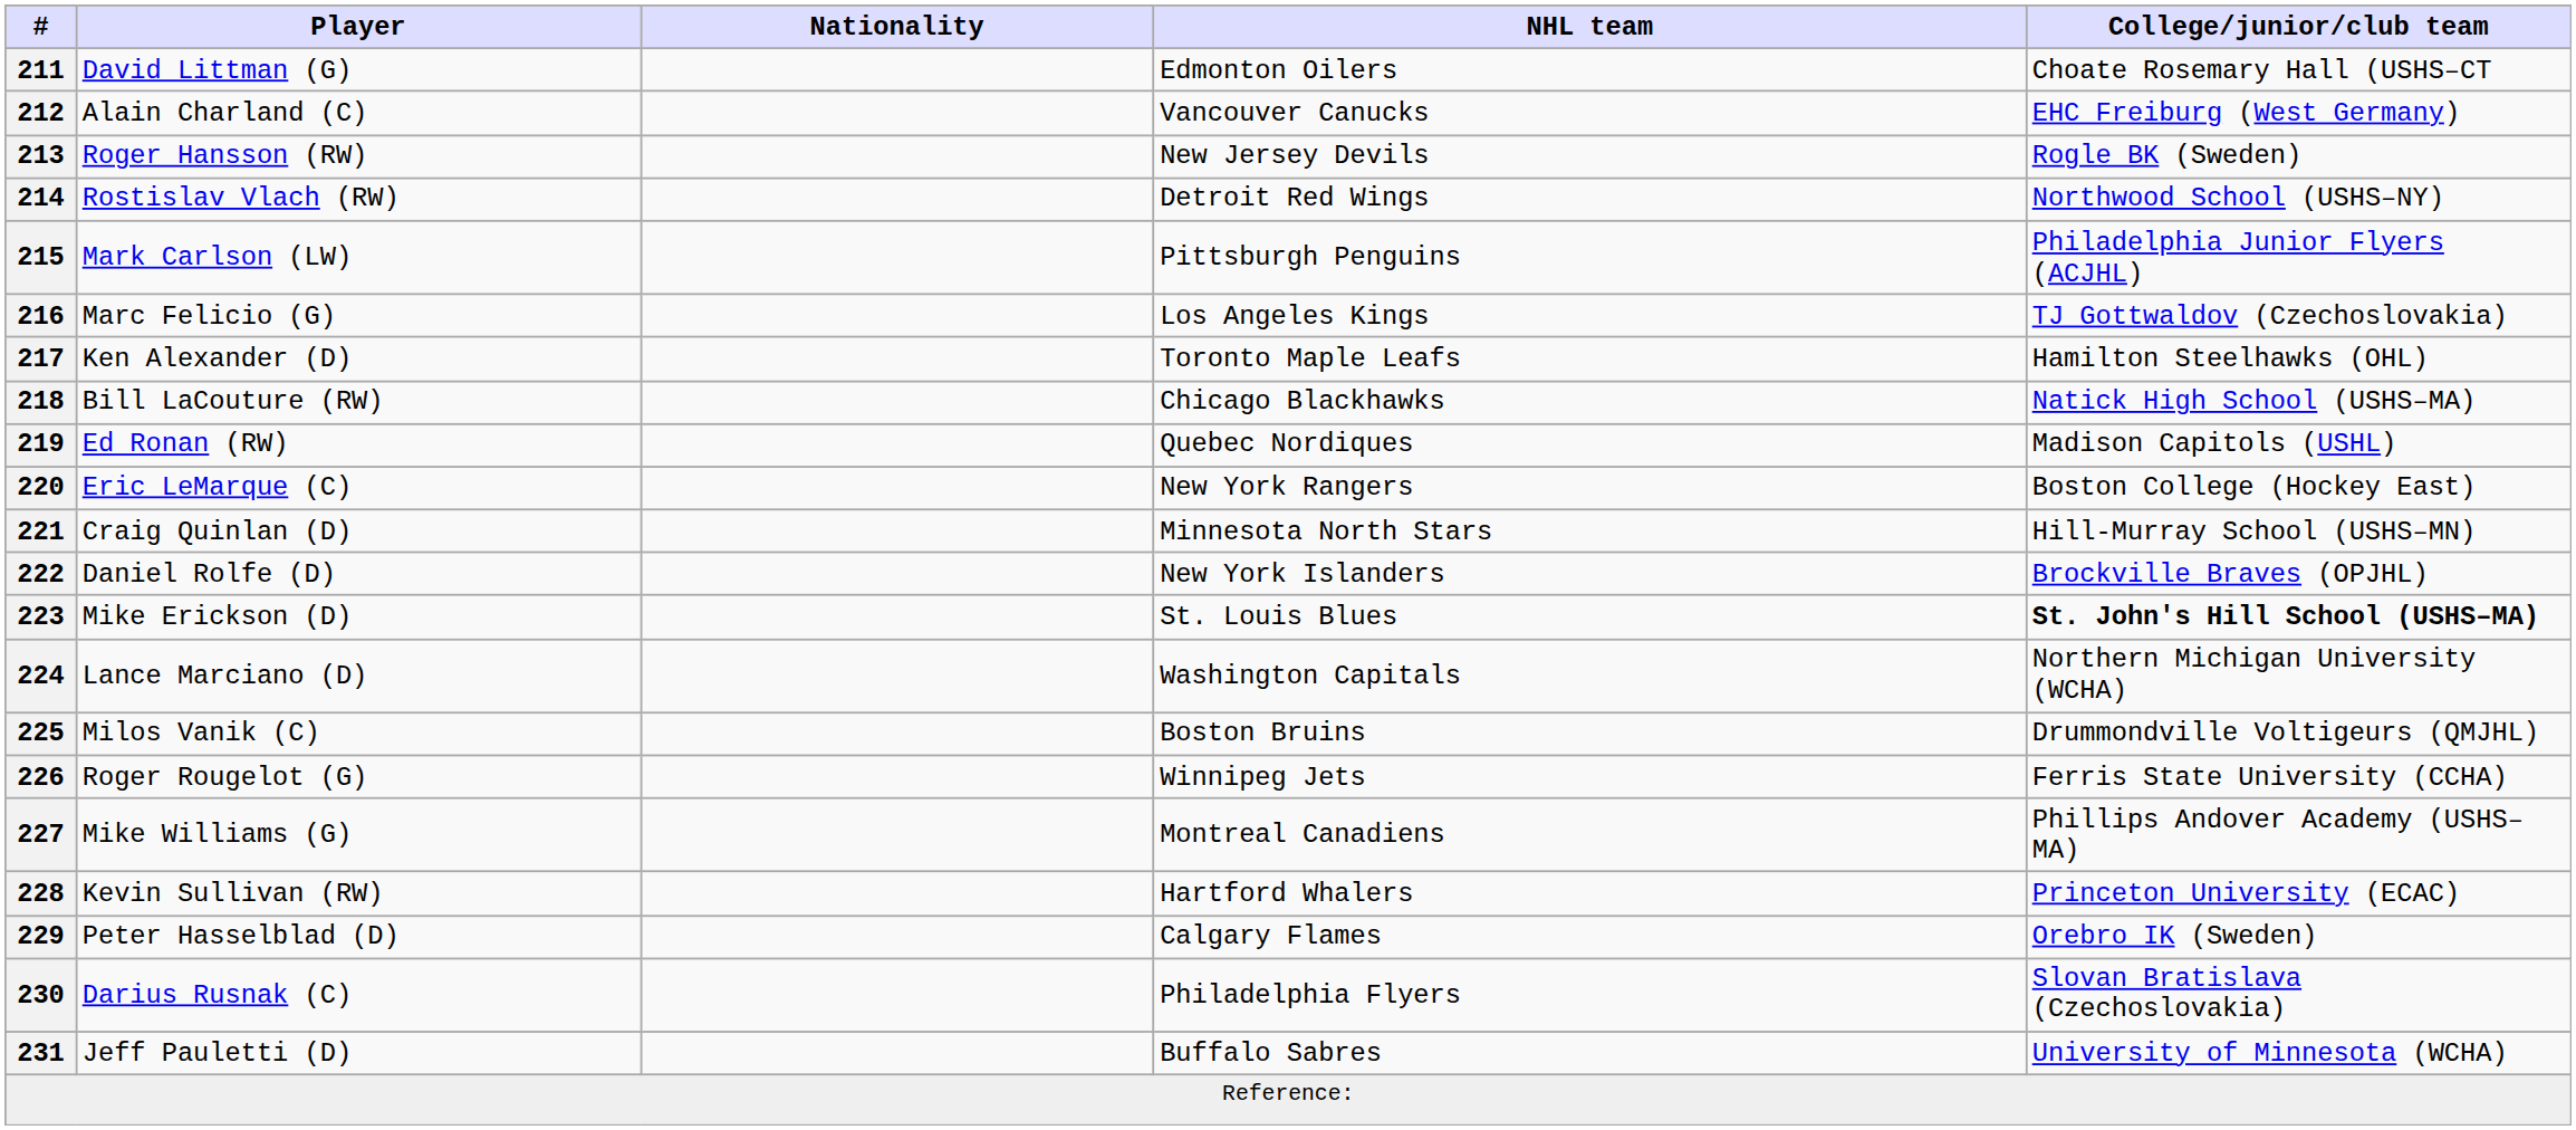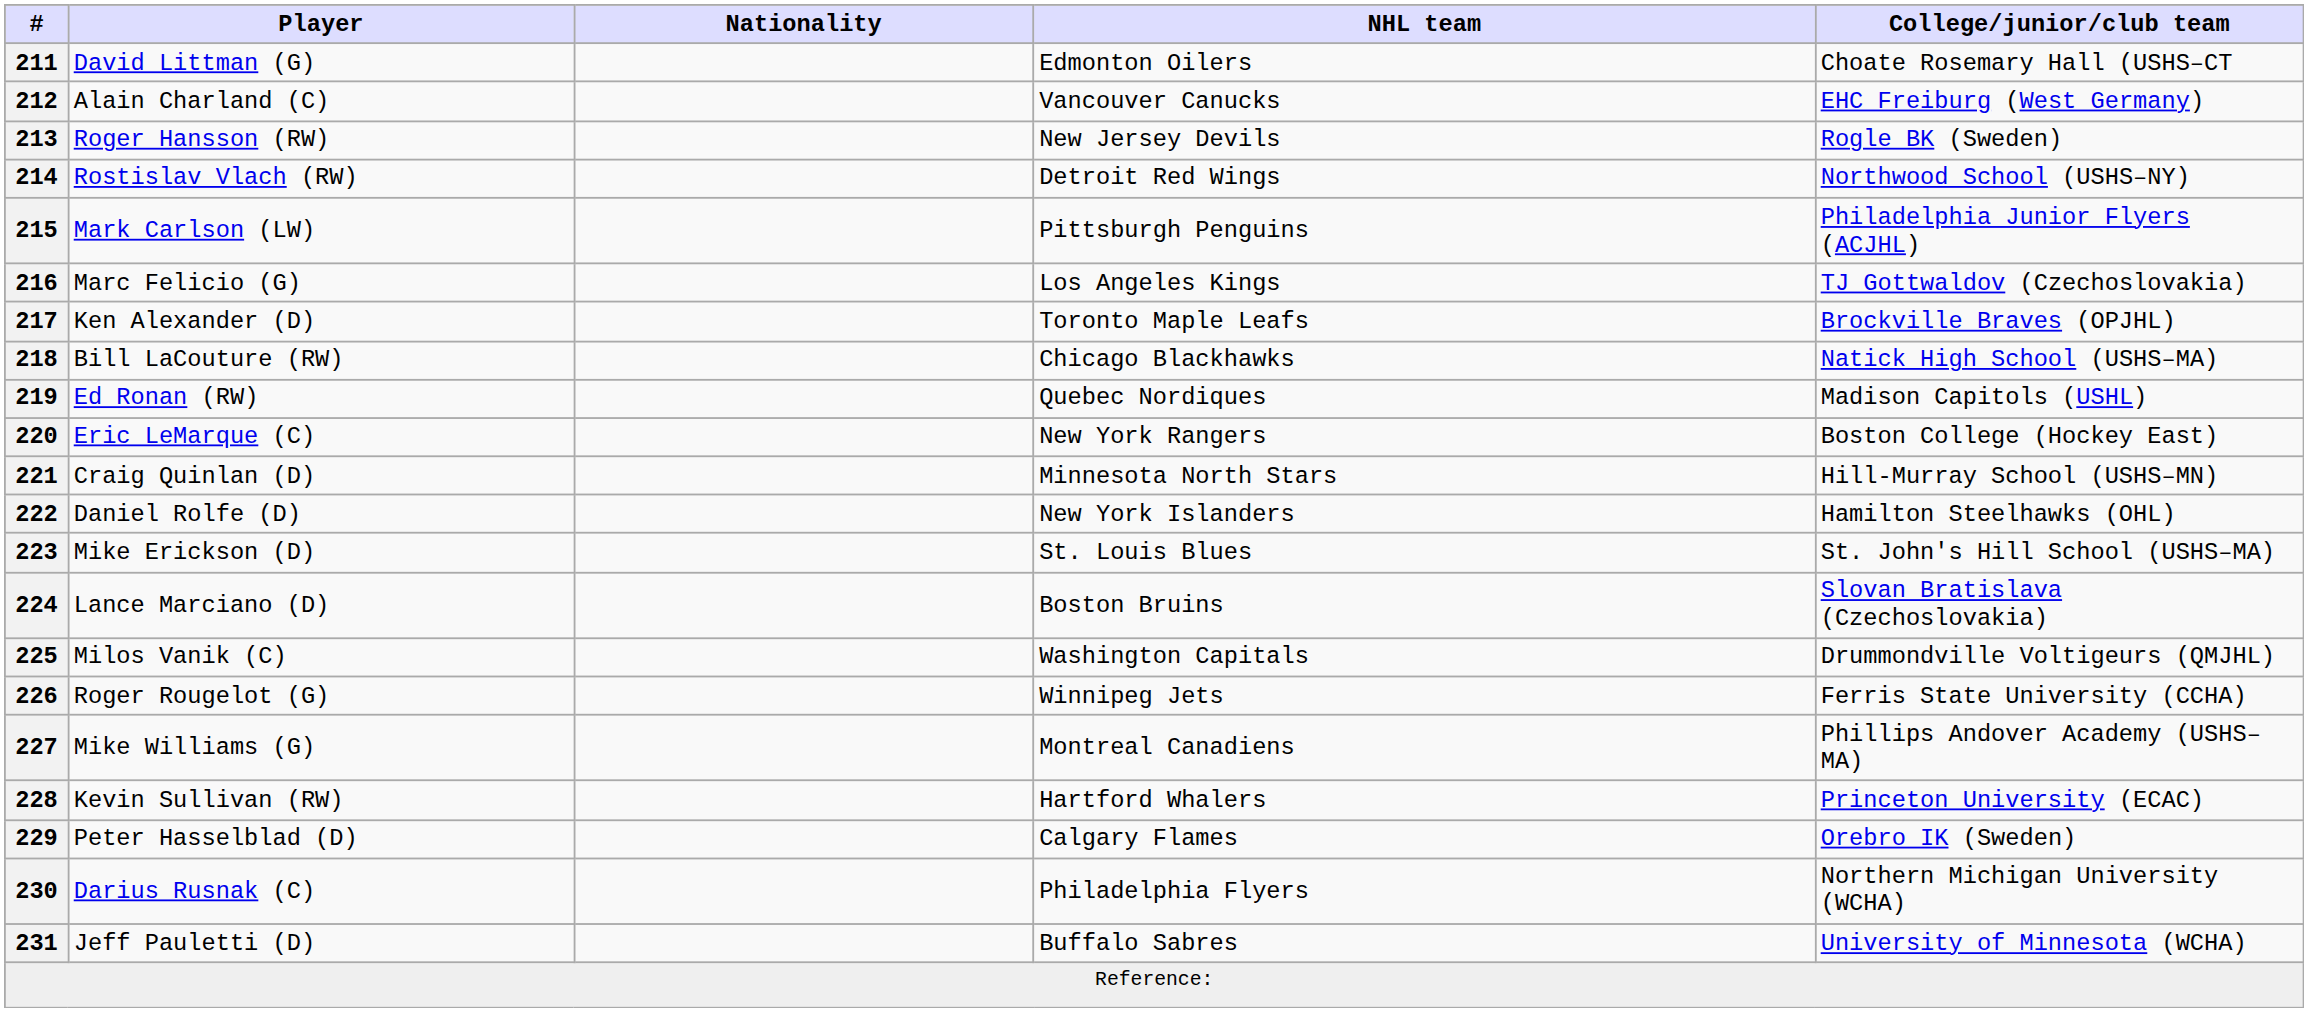 <table class="wikitable" style="width: 100%">
 <tr>
 <th style="background:#ddf; width:2.75%;">#</th>
 <th style="background:#ddf; width:22.0%;">Player</th>
 <th style="background:#ddf; width:20.0%;">Nationality</th>
 <th style="background:#ddf; width:34.0%;">NHL team</th>
 <th style="background:#ddf; width:100.0%;">College/junior/club team</th>
 </tr>
 <tr>
 <th>211</th>
 <td><a href='#'>David Littman</a> (G)</td>
 <td></td>
 <td>Edmonton Oilers</td>
 <td>Choate Rosemary Hall (USHS–CT</td>
 </tr>
 <tr>
 <th>212</th>
 <td>Alain Charland (C)</td>
 <td></td>
 <td>Vancouver Canucks</td>
 <td><a href='#'>EHC Freiburg</a> (<a href='#'>West Germany</a>)</td>
 </tr>
 <tr>
 <th>213</th>
 <td><a href='#'>Roger Hansson</a> (RW)</td>
 <td></td>
 <td>New Jersey Devils</td>
 <td><a href='#'>Rogle BK</a> (Sweden)</td>
 </tr>
 <tr>
 <th>214</th>
 <td><a href='#'>Rostislav Vlach</a> (RW)</td>
 <td></td>
 <td>Detroit Red Wings</td>
 <td><a href='#'>Northwood School</a> (USHS–NY)</td>
 </tr>
 <tr>
 <th>215</th>
 <td><a href='#'>Mark Carlson</a> (LW)</td>
 <td></td>
 <td>Pittsburgh Penguins</td>
 <td><a href='#'>Philadelphia Junior Flyers</a> (<a href='#'>ACJHL</a>)</td>
 </tr>
 <tr>
 <th>216</th>
 <td>Marc Felicio (G)</td>
 <td></td>
 <td>Los Angeles Kings</td>
 <td><a href='#'>TJ Gottwaldov</a> (Czechoslovakia)</td>
 </tr>
 <tr>
 <th>217</th>
 <td>Ken Alexander (D)</td>
 <td></td>
 <td>Toronto Maple Leafs</td>
-<td>Hamilton Steelhawks (OHL)</td>
+<td><a href='#'>Brockville Braves</a> (OPJHL)</td>
 </tr>
 <tr>
 <th>218</th>
 <td>Bill LaCouture (RW)</td>
 <td></td>
 <td>Chicago Blackhawks</td>
 <td><a href='#'>Natick High School</a> (USHS–MA)</td>
 </tr>
 <tr>
 <th>219</th>
 <td><a href='#'>Ed Ronan</a> (RW)</td>
 <td></td>
 <td>Quebec Nordiques</td>
 <td>Madison Capitols (<a href='#'>USHL</a>)</td>
 </tr>
 <tr>
 <th>220</th>
 <td><a href='#'>Eric LeMarque</a> (C)</td>
 <td></td>
 <td>New York Rangers</td>
 <td>Boston College (Hockey East)</td>
 </tr>
 <tr>
 <th>221</th>
 <td>Craig Quinlan (D)</td>
 <td></td>
 <td>Minnesota North Stars</td>
 <td>Hill-Murray School (USHS–MN)</td>
 </tr>
 <tr>
 <th>222</th>
 <td>Daniel Rolfe (D)</td>
 <td></td>
 <td>New York Islanders</td>
-<td><a href='#'>Brockville Braves</a> (OPJHL)</td>
+<td>Hamilton Steelhawks (OHL)</td>
 </tr>
 <tr>
 <th>223</th>
 <td>Mike Erickson (D)</td>
 <td></td>
 <td>St. Louis Blues</td>
-<td><strong>St. John's Hill School (USHS–MA)</strong></td>
+<td>St. John's Hill School (USHS–MA)</td>
 </tr>
 <tr>
 <th>224</th>
 <td>Lance Marciano (D)</td>
 <td></td>
-<td>Washington Capitals</td>
-<td>Northern Michigan University (WCHA)</td>
+<td>Boston Bruins</td>
+<td><a href='#'>Slovan Bratislava</a> (Czechoslovakia)</td>
 </tr>
 <tr>
 <th>225</th>
 <td>Milos Vanik (C)</td>
 <td></td>
-<td>Boston Bruins</td>
+<td>Washington Capitals</td>
 <td>Drummondville Voltigeurs (QMJHL)</td>
 </tr>
 <tr>
 <th>226</th>
 <td>Roger Rougelot (G)</td>
 <td></td>
 <td>Winnipeg Jets</td>
 <td>Ferris State University (CCHA)</td>
 </tr>
 <tr>
 <th>227</th>
 <td>Mike Williams (G)</td>
 <td></td>
 <td>Montreal Canadiens</td>
 <td>Phillips Andover Academy (USHS–MA)</td>
 </tr>
 <tr>
 <th>228</th>
 <td>Kevin Sullivan (RW)</td>
 <td></td>
 <td>Hartford Whalers</td>
 <td><a href='#'>Princeton University</a> (ECAC)</td>
 </tr>
 <tr>
 <th>229</th>
 <td>Peter Hasselblad (D)</td>
 <td></td>
 <td>Calgary Flames</td>
 <td><a href='#'>Orebro IK</a> (Sweden)</td>
 </tr>
 <tr>
 <th>230</th>
 <td><a href='#'>Darius Rusnak</a> (C)</td>
 <td></td>
 <td>Philadelphia Flyers</td>
-<td><a href='#'>Slovan Bratislava</a> (Czechoslovakia)</td>
+<td>Northern Michigan University (WCHA)</td>
 </tr>
 <tr>
 <th>231</th>
 <td>Jeff Pauletti (D)</td>
 <td></td>
 <td>Buffalo Sabres</td>
 <td><a href='#'>University of Minnesota</a> (WCHA)</td>
 </tr>
 <tr>
 <td align=center colspan="6" bgcolor="#efefef"><sup>Reference:   </sup></td>
 </tr>
 </table>
